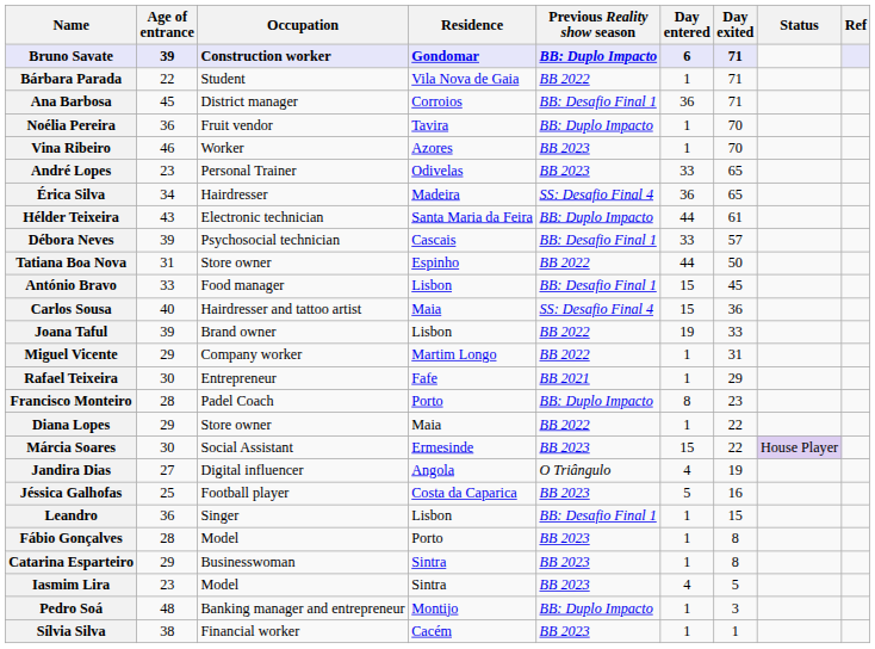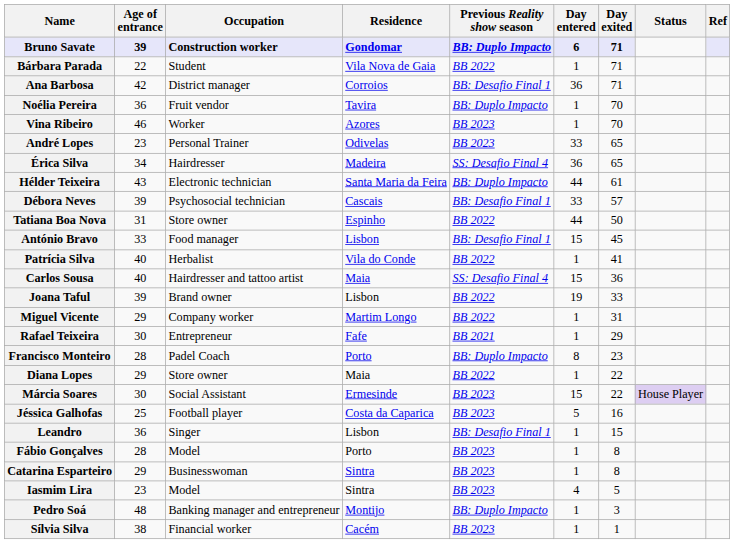 <table class="wikitable sortable">
 <tr>
 <th>Name</th>
 <th>Age of<br>entrance</th>
 <th>Occupation</th>
 <th>Residence</th>
 <th>Previous <em>Reality<br>show</em> season</th>
 <th>Day<br>entered</th>
 <th>Day<br>exited</th>
 <th>Status</th>
 <th>Ref</th>
 </tr>
 <tr>
 <td style="text-align: center" bgcolor="E6E6FA"><strong>Bruno Savate</strong></td>
 <td style="text-align: center" bgcolor="E6E6FA"><strong>39</strong></td>
 <td bgcolor="E6E6FA"><strong>Construction worker</strong></td>
 <td bgcolor="E6E6FA"><strong><a href='#'>Gondomar</a></strong></td>
 <td bgcolor="E6E6FA"><strong><a href='#'><em>BB: Duplo Impacto</em></a></strong></td>
 <td style="text-align: center" bgcolor="E6E6FA"><strong>6</strong></td>
 <td style="text-align: center" bgcolor="E6E6FA"><strong>71</strong></td>
 <td></td>
 <td style="text-align: center" bgcolor="E6E6FA"></td>
 </tr>
 <tr>
 <th>Bárbara Parada</th>
 <td style="text-align: center">22</td>
 <td>Student</td>
 <td><a href='#'>Vila Nova de Gaia</a></td>
 <td><a href='#'><em>BB 2022</em></a></td>
 <td style="text-align: center">1</td>
 <td style="text-align: center">71</td>
 <td></td>
 <td style="text-align: center"></td>
 </tr>
 <tr>
 <th>Ana Barbosa</th>
-<td style="text-align: center">45</td>
+<td style="text-align: center">42</td>
 <td>District manager</td>
 <td><a href='#'>Corroios</a></td>
 <td><a href='#'><em>BB: Desafio Final 1</em></a></td>
 <td style="text-align: center">36</td>
 <td style="text-align: center">71</td>
 <td></td>
 <td style="text-align: center"></td>
 </tr>
 <tr>
 <th>Noélia Pereira</th>
 <td style="text-align: center">36</td>
 <td>Fruit vendor</td>
 <td><a href='#'>Tavira</a></td>
 <td><a href='#'><em>BB: Duplo Impacto</em></a></td>
 <td style="text-align: center">1</td>
 <td style="text-align: center">70</td>
 <td></td>
 <td style="text-align: center"></td>
 </tr>
 <tr>
 <th>Vina Ribeiro</th>
 <td style="text-align: center">46</td>
 <td>Worker</td>
 <td><a href='#'>Azores</a></td>
 <td><a href='#'><em>BB 2023</em></a></td>
 <td style="text-align: center">1</td>
 <td style="text-align: center">70</td>
 <td></td>
 <td style="text-align: center"></td>
 </tr>
 <tr>
 <th>André Lopes</th>
 <td style="text-align: center">23</td>
 <td>Personal Trainer</td>
 <td><a href='#'>Odivelas</a></td>
 <td><a href='#'><em>BB 2023</em></a></td>
 <td style="text-align: center">33</td>
 <td style="text-align: center">65</td>
 <td></td>
 <td style="text-align: center"></td>
 </tr>
 <tr>
 <th>Érica Silva</th>
 <td style="text-align: center">34</td>
 <td>Hairdresser</td>
 <td><a href='#'>Madeira</a></td>
 <td><a href='#'><em>SS: Desafio Final 4</em></a></td>
 <td style="text-align: center">36</td>
 <td style="text-align: center">65</td>
 <td></td>
 <td style="text-align: center"></td>
 </tr>
 <tr>
 <th>Hélder Teixeira</th>
 <td style="text-align: center">43</td>
 <td>Electronic technician</td>
 <td><a href='#'>Santa Maria da Feira</a></td>
 <td><a href='#'><em>BB: Duplo Impacto</em></a></td>
 <td style="text-align: center">44</td>
 <td style="text-align: center">61</td>
 <td></td>
 <td style="text-align: center"></td>
 </tr>
 <tr>
 <th>Débora Neves</th>
 <td style="text-align: center">39</td>
 <td>Psychosocial technician</td>
 <td><a href='#'>Cascais</a></td>
 <td><a href='#'><em>BB: Desafio Final 1</em></a></td>
 <td style="text-align: center">33</td>
 <td style="text-align: center">57</td>
 <td></td>
 <td style="text-align: center"></td>
 </tr>
 <tr>
 <th>Tatiana Boa Nova</th>
 <td style="text-align: center">31</td>
 <td>Store owner</td>
 <td><a href='#'>Espinho</a></td>
 <td><a href='#'><em>BB 2022</em></a></td>
 <td style="text-align: center">44</td>
 <td style="text-align: center">50</td>
 <td></td>
 <td style="text-align: center"></td>
 </tr>
 <tr>
 <th>António Bravo</th>
 <td style="text-align: center">33</td>
 <td>Food manager</td>
 <td><a href='#'>Lisbon</a></td>
 <td><a href='#'><em>BB: Desafio Final 1</em></a></td>
 <td style="text-align: center">15</td>
 <td style="text-align: center">45</td>
 <td></td>
 <td style="text-align: center"></td>
 </tr>
 <tr>
+<th>Patrícia Silva</th>
+<td style="text-align: center">40</td>
+<td>Herbalist</td>
+<td><a href='#'>Vila do Conde</a></td>
+<td><a href='#'><em>BB 2022</em></a></td>
+<td style="text-align: center">1</td>
+<td style="text-align: center">41</td>
+<td></td>
+<td style="text-align: center"></td>
+</tr>
+<tr>
 <th>Carlos Sousa</th>
 <td style="text-align: center">40</td>
 <td>Hairdresser and tattoo artist</td>
 <td><a href='#'>Maia</a></td>
 <td><a href='#'><em>SS: Desafio Final 4</em></a></td>
 <td style="text-align: center">15</td>
 <td style="text-align: center">36</td>
 <td></td>
 <td style="text-align: center"></td>
 </tr>
 <tr>
 <th>Joana Taful</th>
 <td style="text-align: center">39</td>
 <td>Brand owner</td>
 <td>Lisbon</td>
 <td><a href='#'><em>BB 2022</em></a></td>
 <td style="text-align: center">19</td>
 <td style="text-align: center">33</td>
 <td></td>
 <td style="text-align: center"></td>
 </tr>
 <tr>
 <th>Miguel Vicente</th>
 <td style="text-align: center">29</td>
 <td>Company worker</td>
 <td><a href='#'>Martim Longo</a></td>
 <td><a href='#'><em>BB 2022</em></a></td>
 <td style="text-align: center">1</td>
 <td style="text-align: center">31</td>
 <td></td>
 <td style="text-align: center"></td>
 </tr>
 <tr>
 <th>Rafael Teixeira</th>
 <td style="text-align: center">30</td>
 <td>Entrepreneur</td>
 <td><a href='#'>Fafe</a></td>
 <td><a href='#'><em>BB 2021</em></a></td>
 <td style="text-align: center">1</td>
 <td style="text-align: center">29</td>
 <td></td>
 <td style="text-align: center"></td>
 </tr>
 <tr>
 <th>Francisco Monteiro</th>
 <td style="text-align: center">28</td>
 <td>Padel Coach</td>
 <td><a href='#'>Porto</a></td>
 <td><a href='#'><em>BB: Duplo Impacto</em></a></td>
 <td style="text-align: center">8</td>
 <td style="text-align: center">23</td>
 <td></td>
 <td style="text-align: center"></td>
 </tr>
 <tr>
 <th>Diana Lopes</th>
 <td style="text-align: center">29</td>
 <td>Store owner</td>
 <td>Maia</td>
 <td><a href='#'><em>BB 2022</em></a></td>
 <td style="text-align: center">1</td>
 <td style="text-align: center">22</td>
 <td></td>
 <td style="text-align: center"></td>
 </tr>
 <tr>
 <th>Márcia Soares</th>
 <td style="text-align: center">30</td>
 <td>Social Assistant</td>
 <td><a href='#'>Ermesinde</a></td>
 <td><a href='#'><em>BB 2023</em></a></td>
 <td style="text-align: center">15</td>
 <td style="text-align: center">22</td>
 <td style="text-align: center" bgcolor="#DDCEF2">House Player</td>
-<td style="text-align: center"></td>
-</tr>
-<tr>
-<th>Jandira Dias</th>
-<td style="text-align: center">27</td>
-<td>Digital influencer</td>
-<td><a href='#'>Angola</a></td>
-<td><em>O Triângulo</em></td>
-<td style="text-align: center">4</td>
-<td style="text-align: center">19</td>
-<td></td>
 <td style="text-align: center"></td>
 </tr>
 <tr>
 <th>Jéssica Galhofas</th>
 <td style="text-align: center">25</td>
 <td>Football player</td>
 <td><a href='#'>Costa da Caparica</a></td>
 <td><a href='#'><em>BB 2023</em></a></td>
 <td style="text-align: center">5</td>
 <td style="text-align: center">16</td>
 <td></td>
 <td style="text-align: center"></td>
 </tr>
 <tr>
 <th>Leandro</th>
 <td style="text-align: center">36</td>
 <td>Singer</td>
 <td>Lisbon</td>
 <td><a href='#'><em>BB: Desafio Final 1</em></a></td>
 <td style="text-align: center">1</td>
 <td style="text-align: center">15</td>
 <td></td>
 <td style="text-align: center"></td>
 </tr>
 <tr>
 <th>Fábio Gonçalves</th>
 <td style="text-align: center">28</td>
 <td>Model</td>
 <td>Porto</td>
 <td><a href='#'><em>BB 2023</em></a></td>
 <td style="text-align: center">1</td>
 <td style="text-align: center">8</td>
 <td></td>
 <td style="text-align: center"></td>
 </tr>
 <tr>
 <th>Catarina Esparteiro</th>
 <td style="text-align: center">29</td>
 <td>Businesswoman</td>
 <td><a href='#'>Sintra</a></td>
 <td><a href='#'><em>BB 2023</em></a></td>
 <td style="text-align: center">1</td>
 <td style="text-align: center">8</td>
 <td></td>
 <td style="text-align: center"></td>
 </tr>
 <tr>
 <th>Iasmim Lira</th>
 <td style="text-align: center">23</td>
 <td>Model</td>
 <td>Sintra</td>
 <td><a href='#'><em>BB 2023</em></a></td>
 <td style="text-align: center">4</td>
 <td style="text-align: center">5</td>
 <td></td>
 <td style="text-align: center"></td>
 </tr>
 <tr>
 <th>Pedro Soá</th>
 <td style="text-align: center">48</td>
 <td>Banking manager and entrepreneur</td>
 <td><a href='#'>Montijo</a></td>
 <td><a href='#'><em>BB: Duplo Impacto</em></a></td>
 <td style="text-align: center">1</td>
 <td style="text-align: center">3</td>
 <td></td>
 <td style="text-align: center"></td>
 </tr>
 <tr>
 <th>Sílvia Silva</th>
 <td style="text-align: center">38</td>
 <td>Financial worker</td>
 <td><a href='#'>Cacém</a></td>
 <td><a href='#'><em>BB 2023</em></a></td>
 <td style="text-align: center">1</td>
 <td style="text-align: center">1</td>
 <td></td>
 <td style="text-align: center"></td>
 </tr>
 </table>
